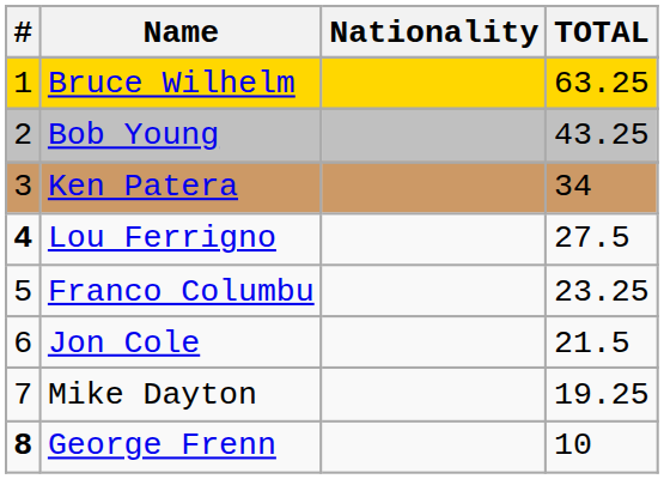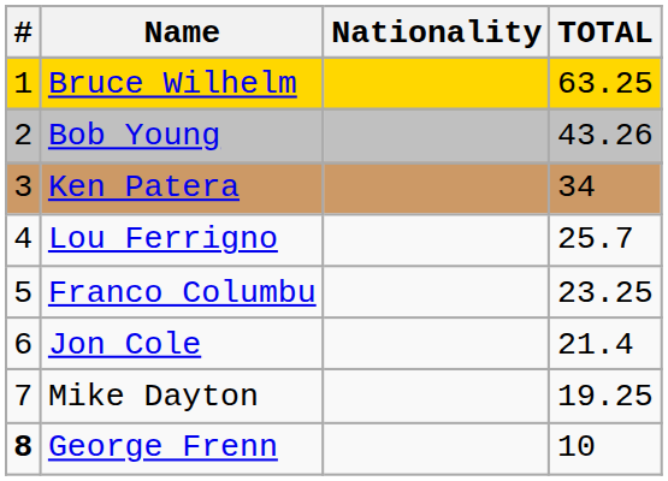 <table class="wikitable">
 <tr>
 <th>#</th>
 <th>Name</th>
 <th>Nationality</th>
 <th>TOTAL</th>
 </tr>
 <tr>
 </tr>
 <tr style="background:gold;">
 <td>1</td>
 <td><a href='#'>Bruce Wilhelm</a></td>
 <td></td>
 <td>63.25</td>
 </tr>
 <tr>
 </tr>
 <tr style="background:silver;">
 <td>2</td>
 <td><a href='#'>Bob Young</a></td>
 <td></td>
-<td>43.25</td>
+<td>43.26</td>
 </tr>
 <tr>
 </tr>
 <tr style="background:#c96;">
 <td>3</td>
 <td><a href='#'>Ken Patera</a></td>
 <td></td>
 <td>34</td>
 </tr>
 <tr>
-<td><strong>4</strong></td>
+<td>4</td>
 <td><a href='#'>Lou Ferrigno</a></td>
 <td></td>
-<td>27.5</td>
+<td>25.7</td>
 </tr>
 <tr>
 <td>5</td>
 <td><a href='#'>Franco Columbu</a></td>
 <td></td>
 <td>23.25</td>
 </tr>
 <tr>
 <td>6</td>
 <td><a href='#'>Jon Cole</a></td>
 <td></td>
-<td>21.5</td>
+<td>21.4</td>
 </tr>
 <tr>
 <td>7</td>
 <td>Mike Dayton</td>
 <td></td>
 <td>19.25</td>
 </tr>
 <tr>
 <td><strong>8</strong></td>
 <td><a href='#'>George Frenn</a></td>
 <td></td>
 <td>10</td>
 </tr>
 </table>
